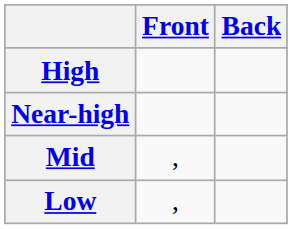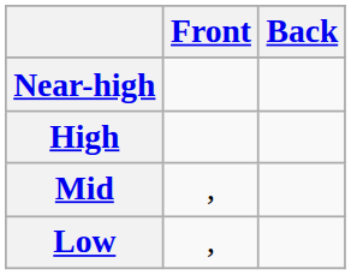 <table class="wikitable" style="text-align: center;">
 <tr>
 <th></th>
 <th><a href='#'>Front</a></th>
 <th><a href='#'>Back</a></th>
 </tr>
 <tr>
-<th><a href='#'>High</a></th>
+<th><a href='#'>Near-high</a></th>
 <td> </td>
 <td> </td>
 </tr>
 <tr>
-<th><a href='#'>Near-high</a></th>
+<th><a href='#'>High</a></th>
 <td> </td>
 <td> </td>
 </tr>
 <tr>
 <th><a href='#'>Mid</a></th>
 <td>,  </td>
 <td> </td>
 </tr>
 <tr>
 <th><a href='#'>Low</a></th>
 <td>,  </td>
 <td> </td>
 </tr>
 </table>
